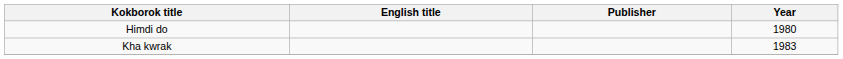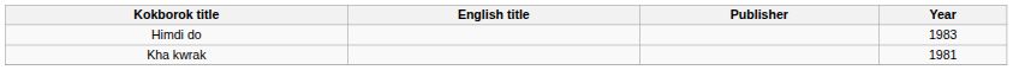 <table class="wikitable" style="text-align:center; width:100%; margin:auto;">
 <tr>
 <th>Kokborok title</th>
 <th>English title</th>
 <th>Publisher</th>
 <th>Year</th>
 </tr>
 <tr>
 <td>Himdi do</td>
 <td></td>
 <td></td>
-<td>1980</td>
+<td>1983</td>
 </tr>
 <tr>
 <td>Kha kwrak</td>
 <td></td>
 <td></td>
-<td>1983</td>
+<td>1981</td>
 </tr>
 <tr>
 </tr>
 </table>
